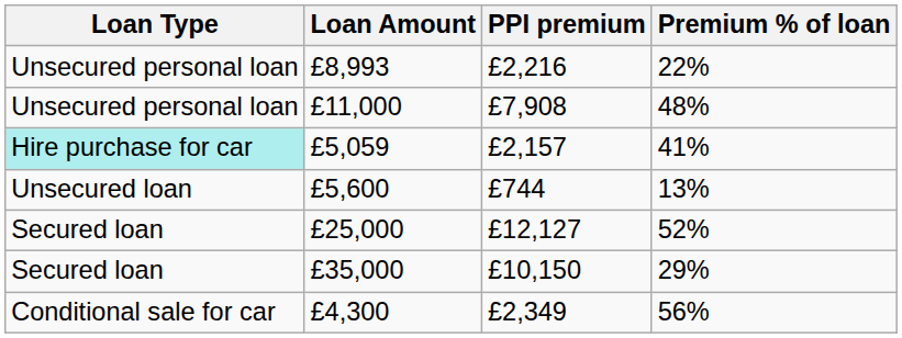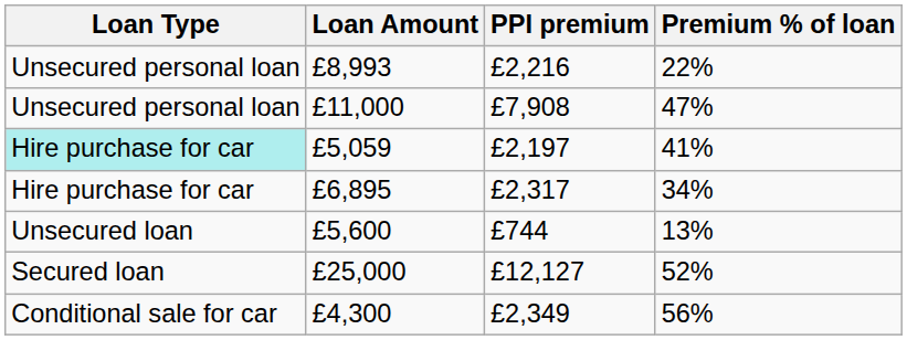 <table class="wikitable">
 <tr>
 <th>Loan Type</th>
 <th>Loan Amount</th>
 <th>PPI premium</th>
 <th>Premium % of loan</th>
 </tr>
 <tr>
 <td>Unsecured personal loan</td>
 <td>£8,993</td>
 <td>£2,216</td>
 <td>22%</td>
 </tr>
 <tr>
 <td>Unsecured personal loan</td>
 <td>£11,000</td>
 <td>£7,908</td>
-<td>48%</td>
+<td>47%</td>
 </tr>
 <tr>
 <td style="background: paleturquoise;">Hire purchase for car</td>
 <td>£5,059</td>
-<td>£2,157</td>
+<td>£2,197</td>
 <td>41%</td>
+</tr>
+<tr>
+<td>Hire purchase for car</td>
+<td>£6,895</td>
+<td>£2,317</td>
+<td>34%</td>
 </tr>
 <tr>
 <td>Unsecured loan</td>
 <td>£5,600</td>
 <td>£744</td>
 <td>13%</td>
 </tr>
 <tr>
 <td>Secured loan</td>
 <td>£25,000</td>
 <td>£12,127</td>
 <td>52%</td>
 </tr>
 <tr>
-<td>Secured loan</td>
-<td>£35,000</td>
-<td>£10,150</td>
-<td>29%</td>
-</tr>
-<tr>
 <td>Conditional sale for car</td>
 <td>£4,300</td>
 <td>£2,349</td>
 <td>56%</td>
 </tr>
 </table>
